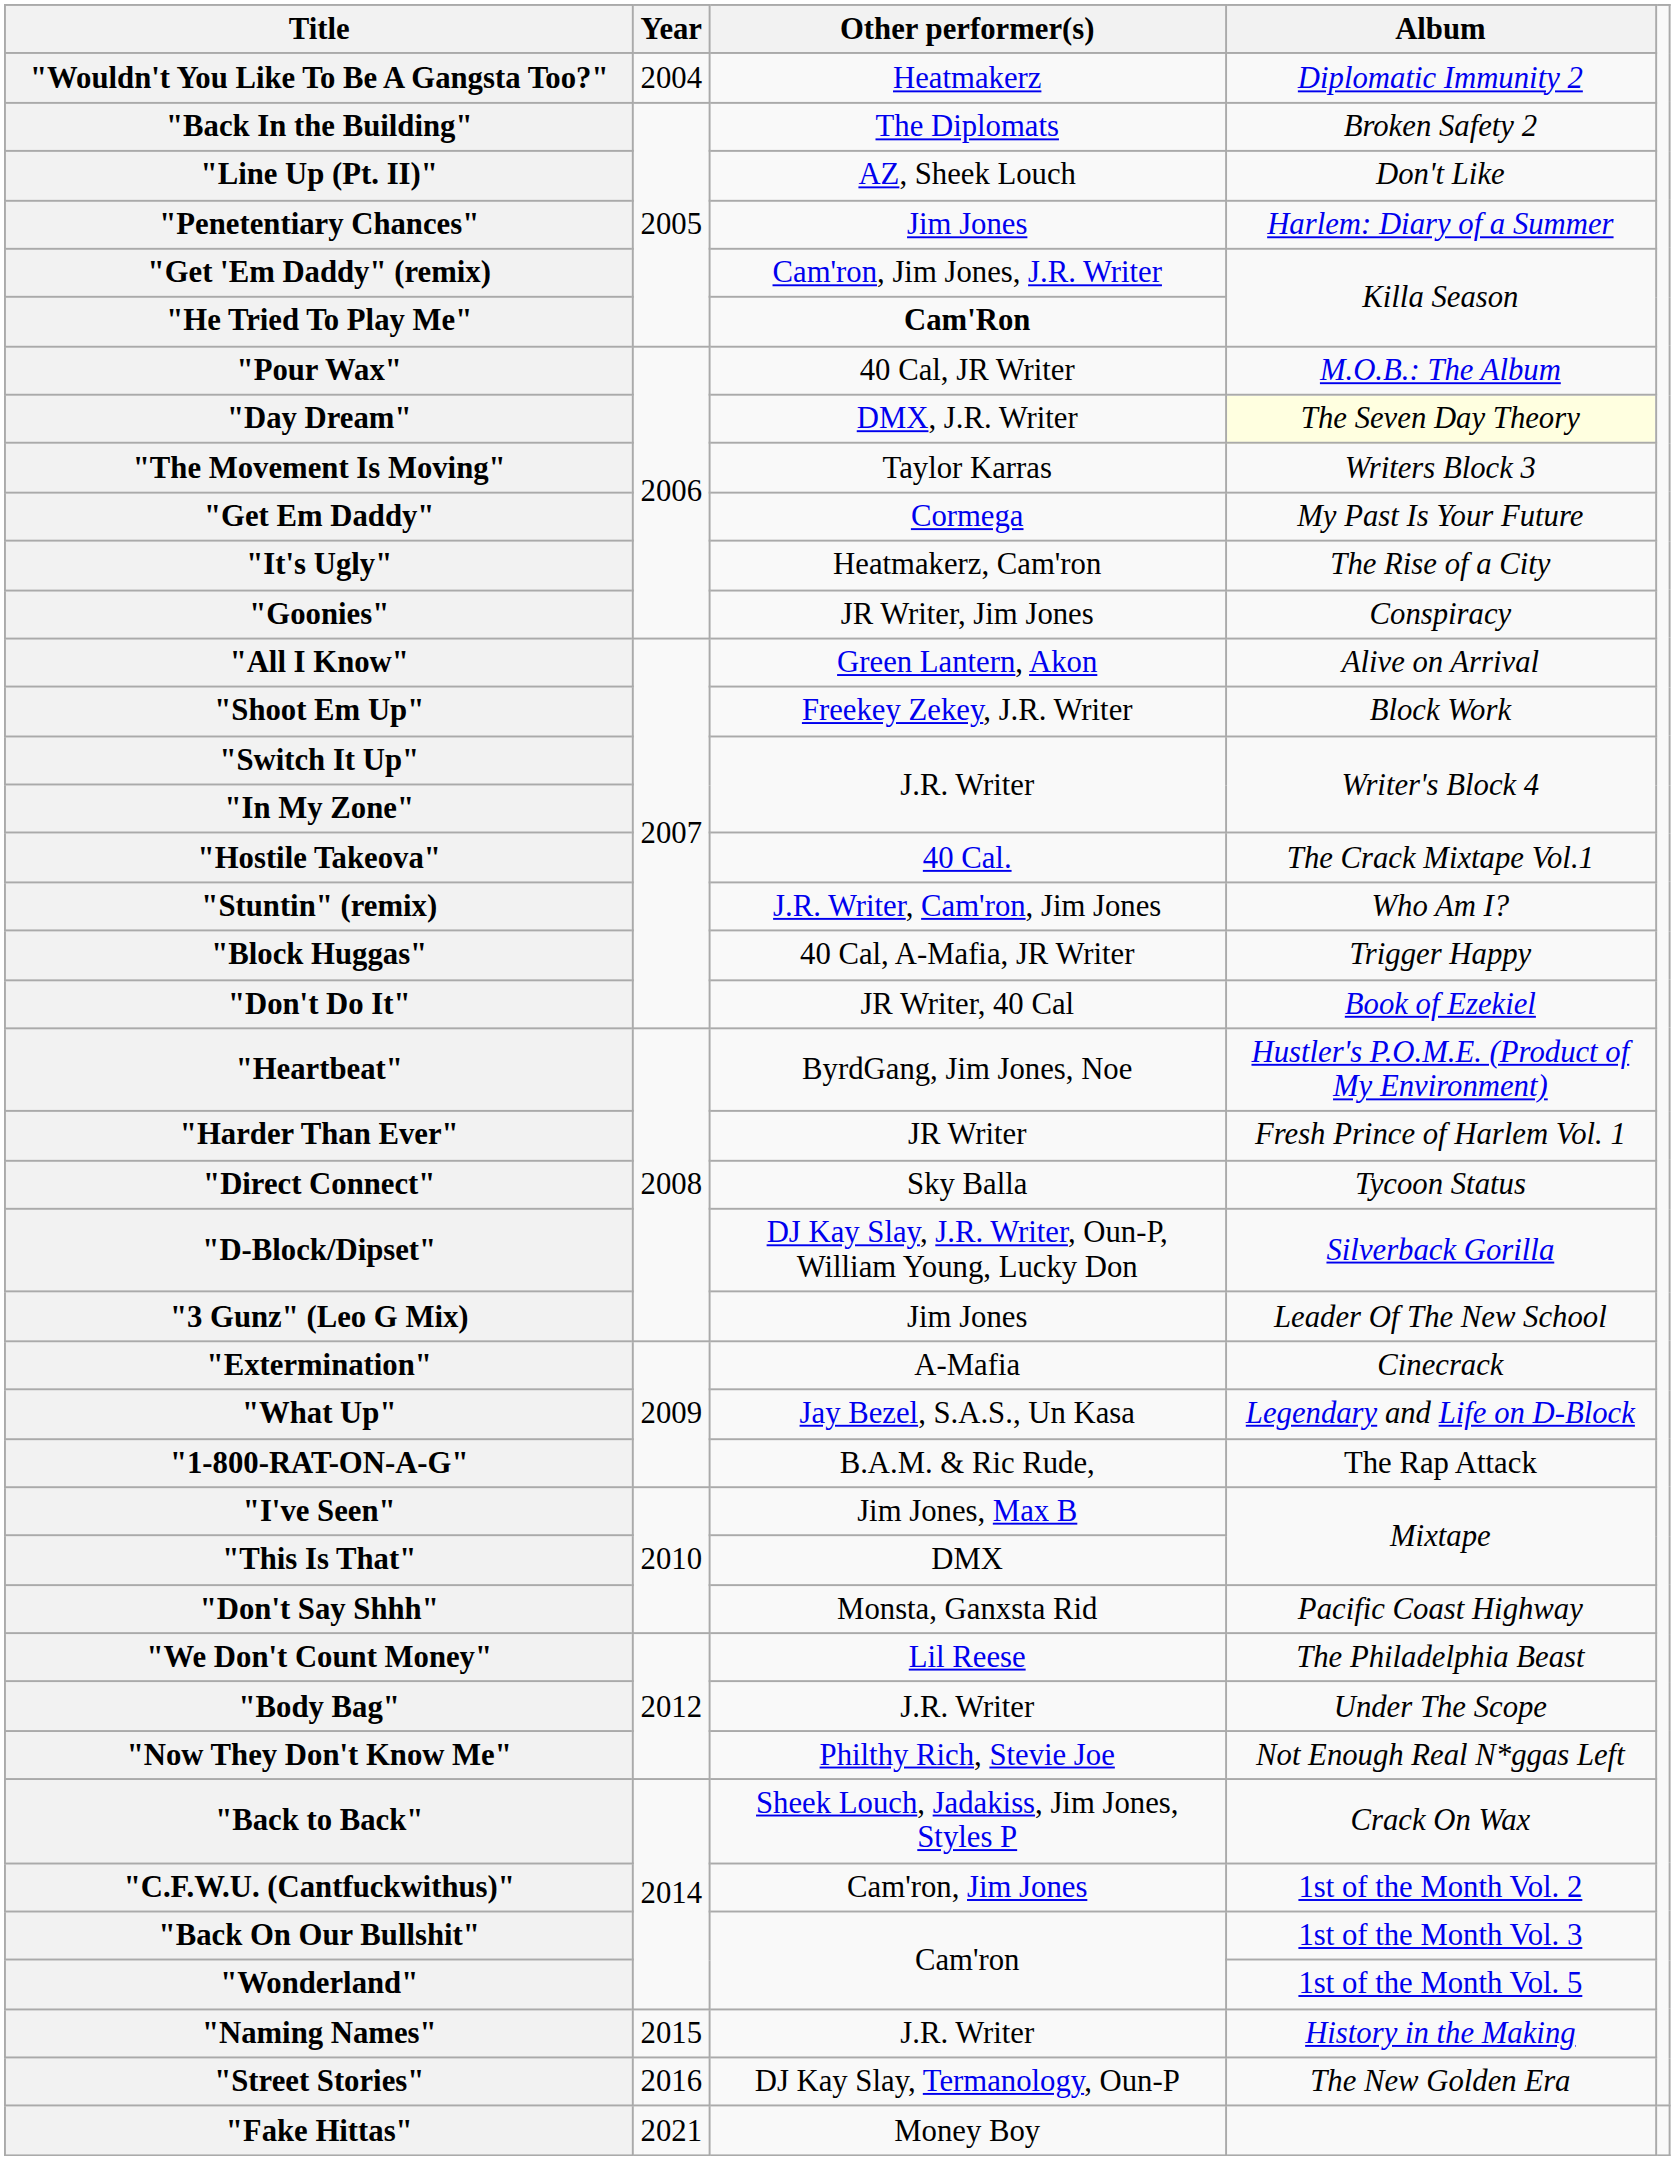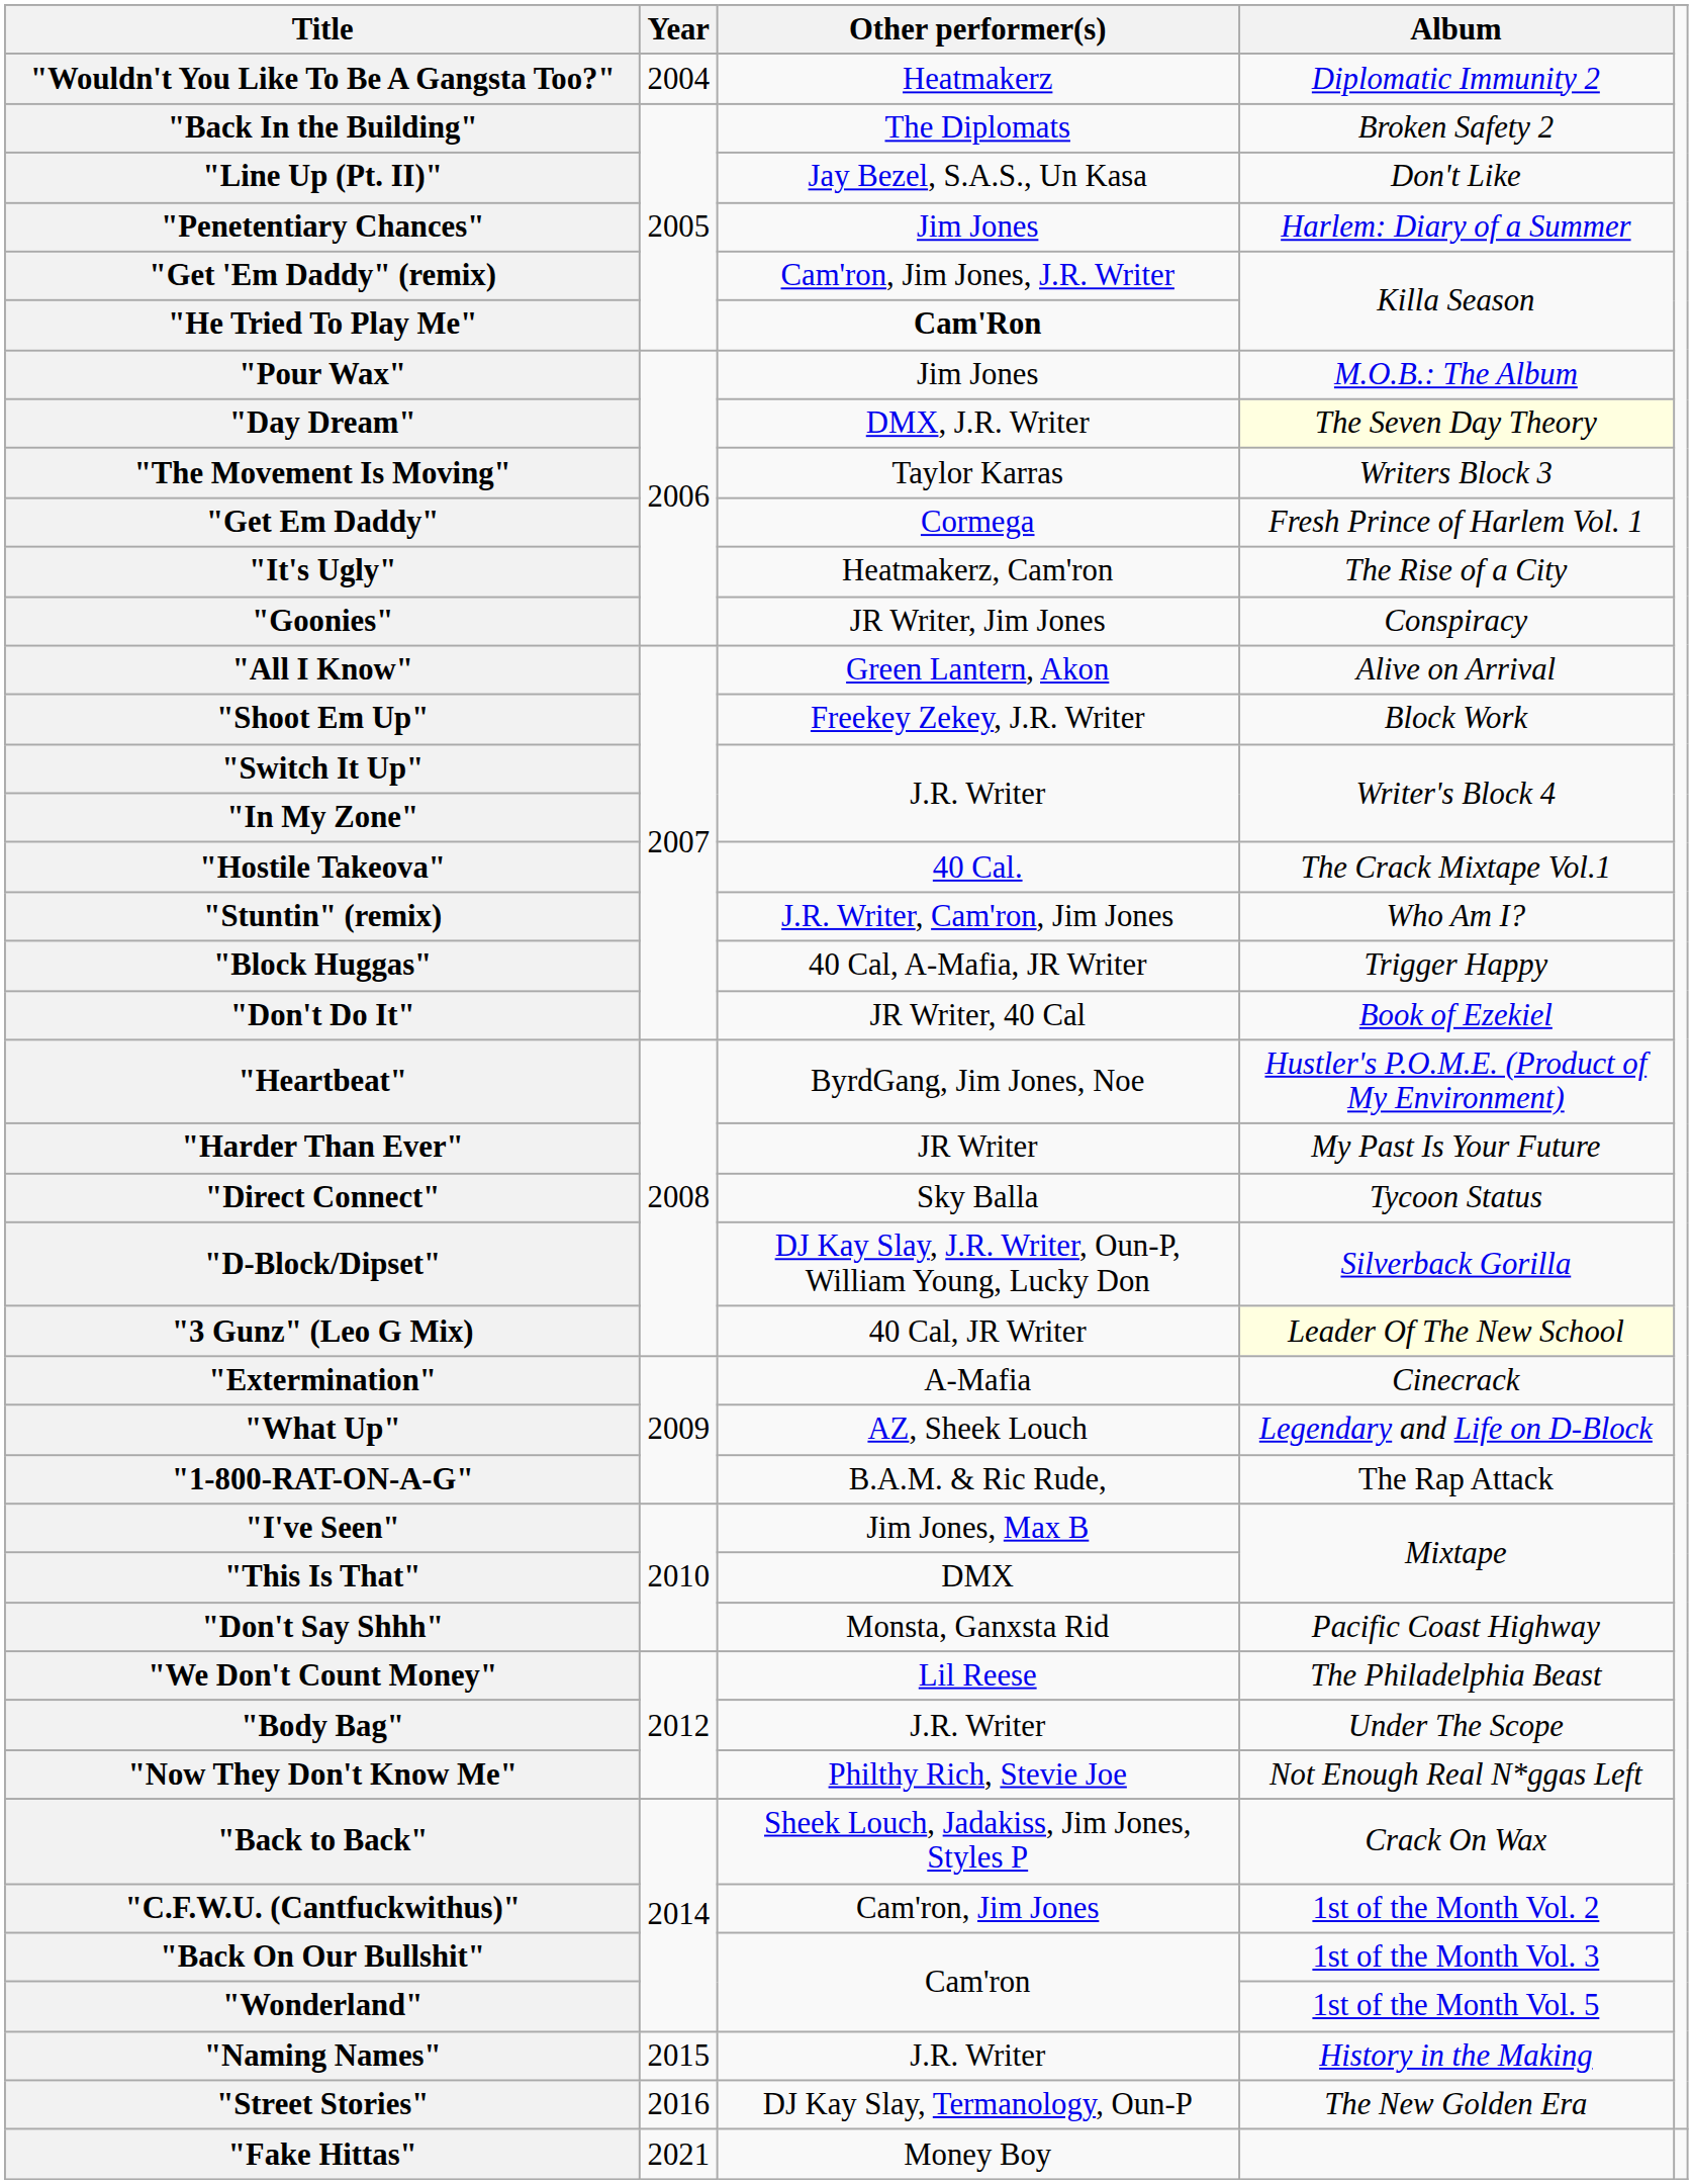 <table class="wikitable plainrowheaders" style="text-align:center;">
 <tr>
 <th scope="col" style="width:20em;">Title</th>
 <th scope="col">Year</th>
 <th scope="col">Other performer(s)</th>
 <th scope="col">Album</th>
 </tr>
 <tr>
 <th scope="row">"Wouldn't You Like To Be A Gangsta Too?"</th>
 <td>2004</td>
 <td><a href='#'>Heatmakerz</a></td>
 <td><em><a href='#'>Diplomatic Immunity 2</a></em></td>
 </tr>
 <tr>
 <th scope="row">"Back In the Building"</th>
 <td rowspan="5">2005</td>
 <td><a href='#'>The Diplomats</a></td>
 <td><em>Broken Safety 2</em></td>
 </tr>
 <tr>
 <th scope="row">"Line Up (Pt. II)"</th>
-<td><a href='#'>AZ</a>, Sheek Louch</td>
+<td><a href='#'>Jay Bezel</a>, S.A.S., Un Kasa</td>
 <td><em>Don't Like</em></td>
 </tr>
 <tr>
 <th scope="row">"Penetentiary Chances"</th>
 <td><a href='#'>Jim Jones</a></td>
 <td><em><a href='#'>Harlem: Diary of a Summer</a></em></td>
 </tr>
 <tr>
 <th scope="row">"Get 'Em Daddy" (remix)</th>
 <td><a href='#'>Cam'ron</a>, Jim Jones, <a href='#'>J.R. Writer</a></td>
 <td rowspan="2"><em>Killa Season</em></td>
 </tr>
 <tr>
 <th scope="row">"He Tried To Play Me"</th>
 <td><strong>Cam'Ron</strong></td>
 </tr>
 <tr>
 <th scope="row">"Pour Wax"</th>
 <td rowspan="6">2006</td>
-<td>40 Cal, JR Writer</td>
+<td>Jim Jones</td>
 <td><em><a href='#'>M.O.B.: The Album</a></em></td>
 </tr>
 <tr>
 <th scope="row">"Day Dream"</th>
 <td><a href='#'>DMX</a>, J.R. Writer</td>
 <td style="background: lightyellow;"><em>The Seven Day Theory</em></td>
 </tr>
 <tr>
 <th scope="row">"The Movement Is Moving"</th>
 <td>Taylor Karras</td>
 <td><em>Writers Block 3</em></td>
 </tr>
 <tr>
 <th scope="row">"Get Em Daddy"</th>
 <td><a href='#'>Cormega</a></td>
-<td><em>My Past Is Your Future</em></td>
+<td><em>Fresh Prince of Harlem Vol. 1</em></td>
 </tr>
 <tr>
 <th scope="row">"It's Ugly"</th>
 <td>Heatmakerz, Cam'ron</td>
 <td><em>The Rise of a City</em></td>
 </tr>
 <tr>
 <th scope="row">"Goonies"</th>
 <td>JR Writer, Jim Jones</td>
 <td><em>Conspiracy</em></td>
 </tr>
 <tr>
 <th scope="row">"All I Know"</th>
 <td rowspan="8">2007</td>
 <td><a href='#'>Green Lantern</a>, <a href='#'>Akon</a></td>
 <td><em>Alive on Arrival</em></td>
 </tr>
 <tr>
 <th scope="row">"Shoot Em Up"</th>
 <td><a href='#'>Freekey Zekey</a>, J.R. Writer</td>
 <td><em>Block Work </em></td>
 </tr>
 <tr>
 <th scope="row">"Switch It Up"</th>
 <td rowspan="2">J.R. Writer</td>
 <td rowspan="2"><em>Writer's Block 4</em></td>
 </tr>
 <tr>
 <th scope="row">"In My Zone"</th>
 </tr>
 <tr>
 <th scope="row">"Hostile Takeova"</th>
 <td><a href='#'>40 Cal.</a></td>
 <td><em>The Crack Mixtape Vol.1</em></td>
 </tr>
 <tr>
 <th scope="row">"Stuntin" (remix)</th>
 <td><a href='#'>J.R. Writer</a>, <a href='#'>Cam'ron</a>, Jim Jones</td>
 <td><em>Who Am I?</em></td>
 </tr>
 <tr>
 <th scope="row">"Block Huggas"</th>
 <td>40 Cal, A-Mafia, JR Writer</td>
 <td><em>Trigger Happy</em></td>
 </tr>
 <tr>
 <th scope="row">"Don't Do It"</th>
 <td>JR Writer, 40 Cal</td>
 <td><em><a href='#'>Book of Ezekiel</a></em></td>
 </tr>
 <tr>
 <th scope="row">"Heartbeat"</th>
 <td rowspan="5">2008</td>
 <td>ByrdGang, Jim Jones, Noe</td>
 <td><em><a href='#'>Hustler's P.O.M.E. (Product of My Environment)</a></em></td>
 </tr>
 <tr>
 <th scope="row">"Harder Than Ever"</th>
 <td>JR Writer</td>
-<td><em>Fresh Prince of Harlem Vol. 1</em></td>
+<td><em>My Past Is Your Future</em></td>
 </tr>
 <tr>
 <th scope="row">"Direct Connect"</th>
 <td>Sky Balla</td>
 <td><em>Tycoon Status</em></td>
 </tr>
 <tr>
 <th scope="row">"D-Block/Dipset"</th>
 <td><a href='#'>DJ Kay Slay</a>, <a href='#'>J.R. Writer</a>, Oun-P, William Young, Lucky Don</td>
 <td><em><a href='#'>Silverback Gorilla</a></em></td>
 </tr>
 <tr>
 <th scope="row">"3 Gunz" (Leo G Mix)</th>
-<td>Jim Jones</td>
-<td><em>Leader Of The New School</em></td>
+<td>40 Cal, JR Writer</td>
+<td style="background: lightyellow;"><em>Leader Of The New School</em></td>
 </tr>
 <tr>
 <th scope="row">"Extermination"</th>
 <td rowspan="3">2009</td>
 <td>A-Mafia</td>
 <td><em>Cinecrack</em></td>
 </tr>
 <tr>
 <th scope="row">"What Up"</th>
-<td><a href='#'>Jay Bezel</a>, S.A.S., Un Kasa</td>
+<td><a href='#'>AZ</a>, Sheek Louch</td>
 <td><em><a href='#'>Legendary</a> and <a href='#'>Life on D-Block</a></em></td>
 </tr>
 <tr>
 <th scope="row">"1-800-RAT-ON-A-G"</th>
 <td>B.A.M. & Ric Rude,</td>
 <td>The Rap Attack</td>
 </tr>
 <tr>
 <th scope="row">"I've Seen"</th>
 <td rowspan="3">2010</td>
 <td>Jim Jones, <a href='#'>Max B</a></td>
 <td rowspan="2"><em>Mixtape</em></td>
 </tr>
 <tr>
 <th scope="row">"This Is That"</th>
 <td>DMX</td>
 </tr>
 <tr>
 <th scope="row">"Don't Say Shhh"</th>
 <td>Monsta, Ganxsta Rid</td>
 <td><em>Pacific Coast Highway</em></td>
 </tr>
 <tr>
 <th scope="row">"We Don't Count Money"</th>
 <td rowspan="3">2012</td>
 <td><a href='#'>Lil Reese</a></td>
 <td><em>The Philadelphia Beast</em></td>
 </tr>
 <tr>
 <th scope="row">"Body Bag"</th>
 <td>J.R. Writer</td>
 <td><em>Under The Scope</em></td>
 </tr>
 <tr>
 <th scope="row">"Now They Don't Know Me"</th>
 <td><a href='#'>Philthy Rich</a>, <a href='#'>Stevie Joe</a></td>
 <td><em>Not Enough Real N*ggas Left</em></td>
 </tr>
 <tr>
 <th scope="row">"Back to Back"</th>
 <td rowspan= "4">2014</td>
 <td><a href='#'>Sheek Louch</a>, <a href='#'>Jadakiss</a>, Jim Jones, <a href='#'>Styles P</a></td>
 <td><em>Crack On Wax</em></td>
 </tr>
 <tr>
 <th scope= "row">"C.F.W.U. (Cantfuckwithus)"</th>
 <td>Cam'ron, <a href='#'>Jim Jones</a></td>
 <td><a href='#'>1st of the Month Vol. 2</a></td>
 </tr>
 <tr>
 <th scope= "row">"Back On Our Bullshit"</th>
 <td rowspan= "2">Cam'ron</td>
 <td><a href='#'>1st of the Month Vol. 3</a></td>
 </tr>
 <tr>
 <th scope= "row">"Wonderland"</th>
 <td><a href='#'>1st of the Month Vol. 5</a></td>
 </tr>
 <tr>
 <th scope="row">"Naming Names"</th>
 <td>2015</td>
 <td>J.R. Writer</td>
 <td><em><a href='#'>History in the Making</a></em></td>
 </tr>
 <tr>
 <th scope = "row">"Street Stories"</th>
 <td>2016</td>
 <td>DJ Kay Slay, <a href='#'>Termanology</a>, Oun-P</td>
 <td><em>The New Golden Era</em></td>
 </tr>
 <tr>
 <th scope = "row">"Fake Hittas"</th>
 <td>2021</td>
 <td>Money Boy</td>
 <td></td>
 <td></td>
 </tr>
 </table>
